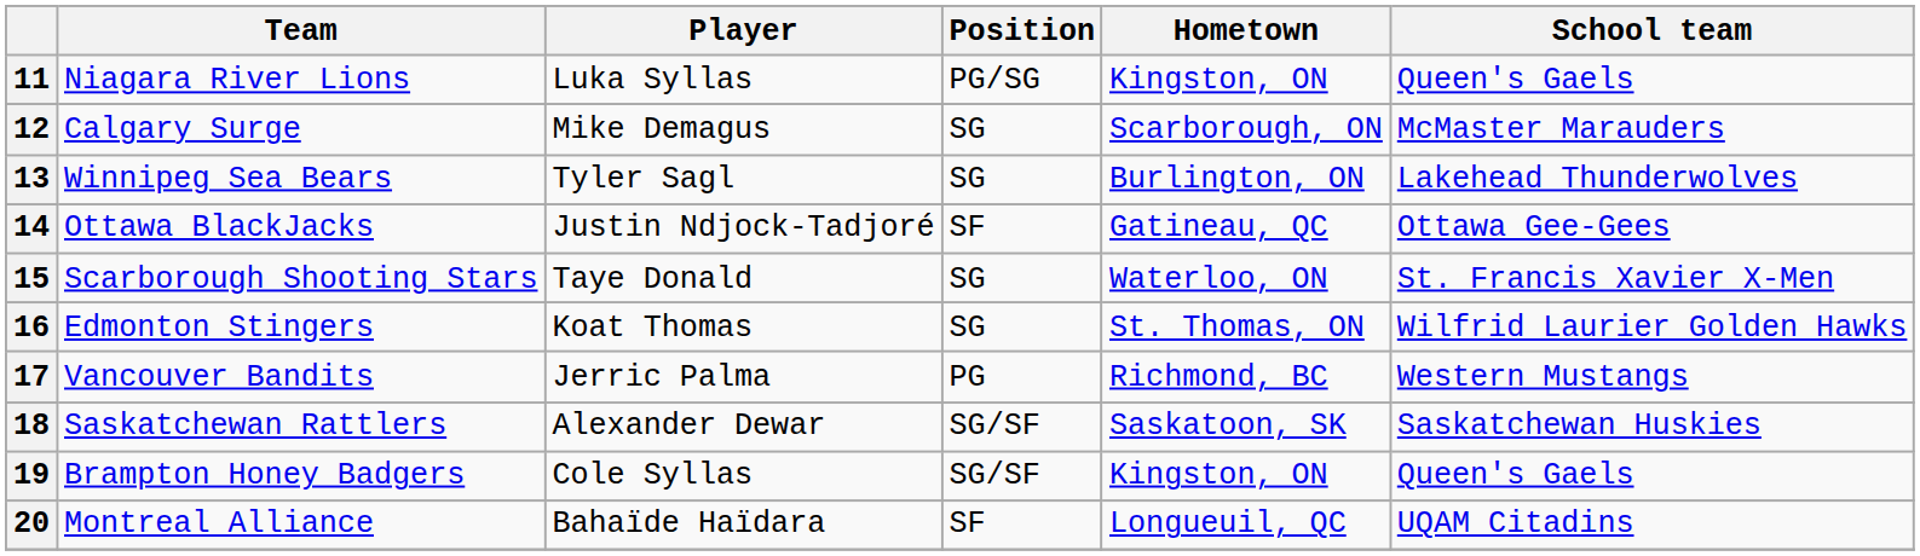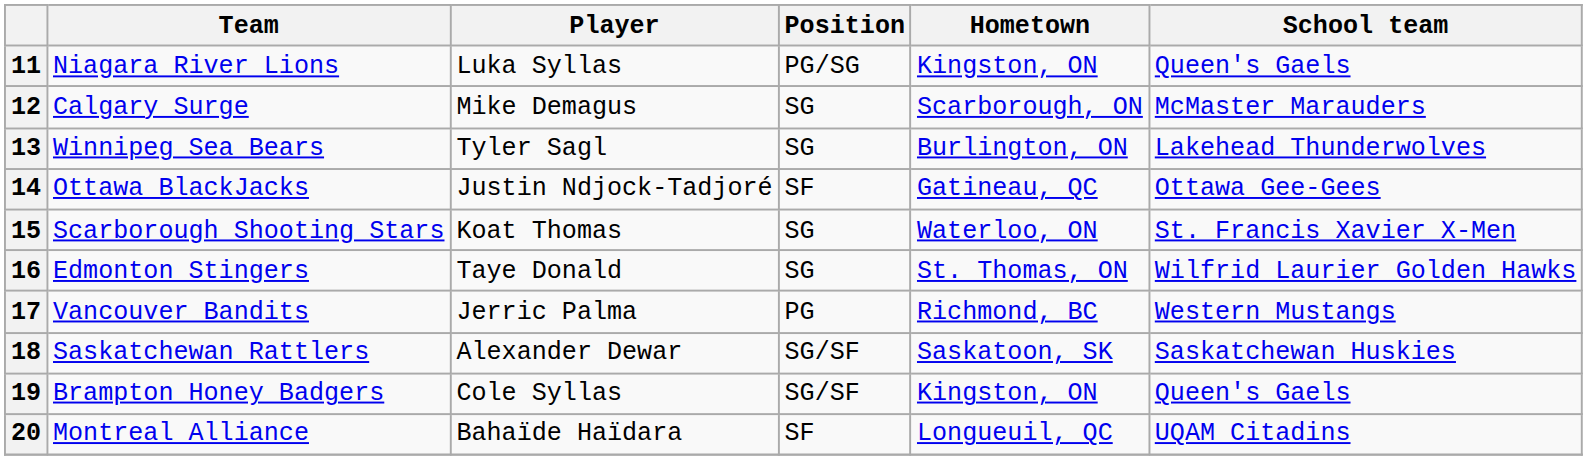 <table class="wikitable">
 <tr>
 <th></th>
 <th>Team</th>
 <th>Player</th>
 <th>Position</th>
 <th>Hometown</th>
 <th>School team</th>
 </tr>
 <tr>
 <th>11</th>
 <td><a href='#'>Niagara River Lions</a></td>
 <td>Luka Syllas</td>
 <td>PG/SG</td>
 <td><a href='#'>Kingston, ON</a></td>
 <td><a href='#'>Queen's Gaels</a></td>
 </tr>
 <tr>
 <th>12</th>
 <td><a href='#'>Calgary Surge</a></td>
 <td>Mike Demagus</td>
 <td>SG</td>
 <td><a href='#'>Scarborough, ON</a></td>
 <td><a href='#'>McMaster Marauders</a></td>
 </tr>
 <tr>
 <th>13</th>
 <td><a href='#'>Winnipeg Sea Bears</a></td>
 <td>Tyler Sagl</td>
 <td>SG</td>
 <td><a href='#'>Burlington, ON</a></td>
 <td><a href='#'>Lakehead Thunderwolves</a></td>
 </tr>
 <tr>
 <th>14</th>
 <td><a href='#'>Ottawa BlackJacks</a></td>
 <td>Justin Ndjock-Tadjoré</td>
 <td>SF</td>
 <td><a href='#'>Gatineau, QC</a></td>
 <td><a href='#'>Ottawa Gee-Gees</a></td>
 </tr>
 <tr>
 <th>15</th>
 <td><a href='#'>Scarborough Shooting Stars</a></td>
-<td>Taye Donald</td>
+<td>Koat Thomas</td>
 <td>SG</td>
 <td><a href='#'>Waterloo, ON</a></td>
 <td><a href='#'>St. Francis Xavier X-Men</a></td>
 </tr>
 <tr>
 <th>16</th>
 <td><a href='#'>Edmonton Stingers</a></td>
-<td>Koat Thomas</td>
+<td>Taye Donald</td>
 <td>SG</td>
 <td><a href='#'>St. Thomas, ON</a></td>
 <td><a href='#'>Wilfrid Laurier Golden Hawks</a></td>
 </tr>
 <tr>
 <th>17</th>
 <td><a href='#'>Vancouver Bandits</a></td>
 <td>Jerric Palma</td>
 <td>PG</td>
 <td><a href='#'>Richmond, BC</a></td>
 <td><a href='#'>Western Mustangs</a></td>
 </tr>
 <tr>
 <th>18</th>
 <td><a href='#'>Saskatchewan Rattlers</a></td>
 <td>Alexander Dewar</td>
 <td>SG/SF</td>
 <td><a href='#'>Saskatoon, SK</a></td>
 <td><a href='#'>Saskatchewan Huskies</a></td>
 </tr>
 <tr>
 <th>19</th>
 <td><a href='#'>Brampton Honey Badgers</a></td>
 <td>Cole Syllas</td>
 <td>SG/SF</td>
 <td><a href='#'>Kingston, ON</a></td>
 <td><a href='#'>Queen's Gaels</a></td>
 </tr>
 <tr>
 <th>20</th>
 <td><a href='#'>Montreal Alliance</a></td>
 <td>Bahaïde Haïdara</td>
 <td>SF</td>
 <td><a href='#'>Longueuil, QC</a></td>
 <td><a href='#'>UQAM Citadins</a></td>
 </tr>
 <tr>
 </tr>
 </table>
